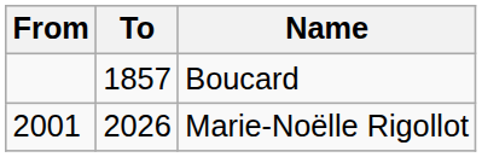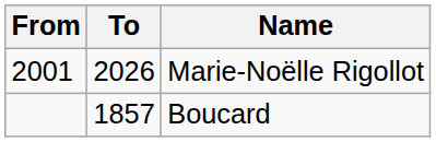 <table class="wikitable">
 <tr>
 <th>From</th>
 <th>To</th>
 <th>Name</th>
 </tr>
 <tr>
+<td>2001</td>
+<td>2026</td>
+<td>Marie-Noëlle Rigollot</td>
+</tr>
+<tr>
 <td></td>
 <td>1857</td>
 <td>Boucard</td>
 </tr>
-<tr>
-<td>2001</td>
-<td>2026</td>
-<td>Marie-Noëlle Rigollot</td>
-</tr>
 </table>
